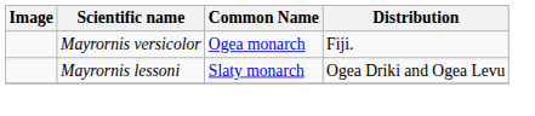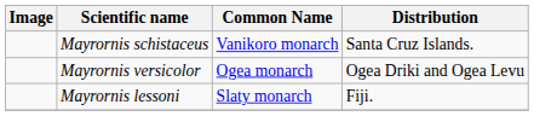 <table class="wikitable">
 <tr>
 <th>Image</th>
 <th>Scientific name</th>
 <th>Common Name</th>
 <th>Distribution</th>
 </tr>
 <tr>
 <td></td>
+<td><em>Mayrornis schistaceus</em></td>
+<td><a href='#'>Vanikoro monarch</a></td>
+<td>Santa Cruz Islands.</td>
+</tr>
+<tr>
+<td></td>
 <td><em>Mayrornis versicolor</em></td>
 <td><a href='#'>Ogea monarch</a></td>
-<td>Fiji.</td>
+<td>Ogea Driki and Ogea Levu</td>
 </tr>
 <tr>
 <td></td>
 <td><em>Mayrornis lessoni</em></td>
 <td><a href='#'>Slaty monarch</a></td>
-<td>Ogea Driki and Ogea Levu</td>
+<td>Fiji.</td>
 </tr>
 <tr>
 </tr>
 </table>
